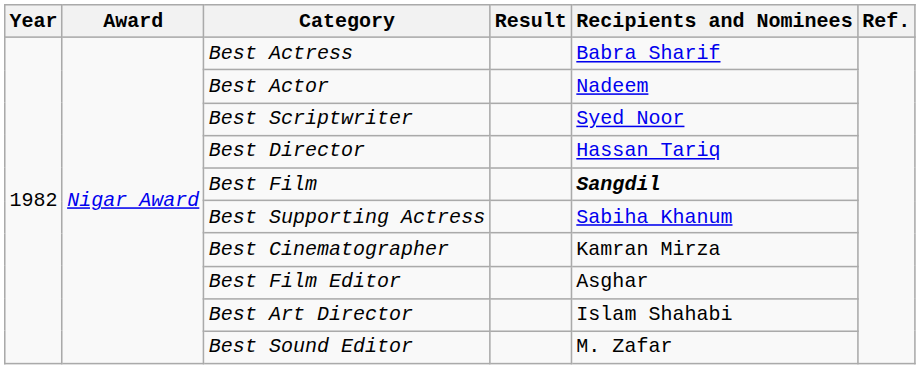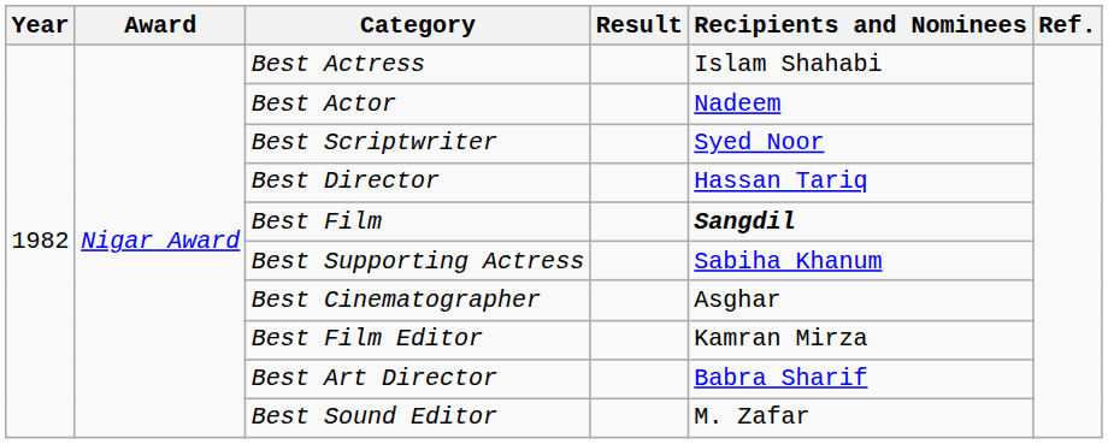 <table class="wikitable">
 <tr>
 <th>Year</th>
 <th>Award</th>
 <th>Category</th>
 <th>Result</th>
 <th>Recipients and Nominees</th>
 <th>Ref.</th>
 </tr>
 <tr>
 <td rowspan="10">1982</td>
 <td rowspan="10"><em><a href='#'>Nigar Award</a></em></td>
 <td><em>Best Actress</em></td>
 <td></td>
-<td><a href='#'>Babra Sharif</a></td>
+<td>Islam Shahabi</td>
 <td rowspan="10"></td>
 </tr>
 <tr>
 <td><em>Best Actor</em></td>
 <td></td>
 <td><a href='#'>Nadeem</a></td>
 </tr>
 <tr>
 <td><em>Best Scriptwriter</em></td>
 <td></td>
 <td><a href='#'>Syed Noor</a></td>
 </tr>
 <tr>
 <td><em>Best Director</em></td>
 <td></td>
 <td><a href='#'>Hassan Tariq</a></td>
 </tr>
 <tr>
 <td><em>Best Film</em></td>
 <td></td>
 <td><strong><em>Sangdil</em></strong></td>
 </tr>
 <tr>
 <td><em>Best Supporting Actress</em></td>
 <td></td>
 <td><a href='#'>Sabiha Khanum</a></td>
 </tr>
 <tr>
 <td><em>Best Cinematographer</em></td>
 <td></td>
-<td>Kamran Mirza</td>
+<td>Asghar</td>
 </tr>
 <tr>
 <td><em>Best Film Editor</em></td>
 <td></td>
-<td>Asghar</td>
+<td>Kamran Mirza</td>
 </tr>
 <tr>
 <td><em>Best Art Director</em></td>
 <td></td>
-<td>Islam Shahabi</td>
+<td><a href='#'>Babra Sharif</a></td>
 </tr>
 <tr>
 <td><em>Best Sound Editor</em></td>
 <td></td>
 <td>M. Zafar</td>
 </tr>
 </table>
